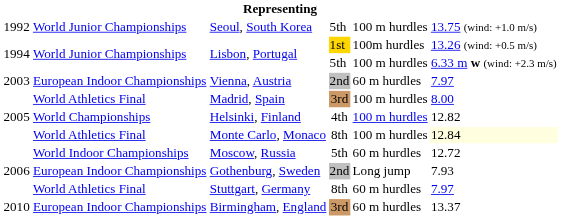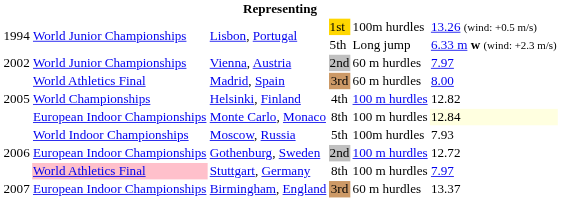 <table>
 <tr>
 <th colspan="6">Representing </th>
-</tr>
-<tr>
-<td>1992</td>
-<td><a href='#'>World Junior Championships</a></td>
-<td><a href='#'>Seoul</a>, <a href='#'>South Korea</a></td>
-<td>5th</td>
-<td>100 m hurdles</td>
-<td><a href='#'>13.75</a> <small>(wind: +1.0 m/s)</small></td>
 </tr>
 <tr>
 <td rowspan=2>1994</td>
 <td rowspan=2><a href='#'>World Junior Championships</a></td>
 <td rowspan=2><a href='#'>Lisbon</a>, <a href='#'>Portugal</a></td>
 <td bgcolor=gold>1st</td>
 <td>100m hurdles</td>
 <td><a href='#'>13.26</a> <small>(wind: +0.5 m/s)</small></td>
 </tr>
 <tr>
 <td>5th</td>
-<td>100 m hurdles</td>
+<td>Long jump</td>
 <td><a href='#'>6.33 m</a> <strong>w</strong>  <small>(wind: +2.3 m/s)</small></td>
 </tr>
 <tr>
-<td>2003</td>
-<td><a href='#'>European Indoor Championships</a></td>
+<td>2002</td>
+<td><a href='#'>World Junior Championships</a></td>
 <td><a href='#'>Vienna</a>, <a href='#'>Austria</a></td>
 <td bgcolor="silver">2nd</td>
 <td>60 m hurdles</td>
 <td><a href='#'>7.97</a></td>
 </tr>
 <tr>
 <td rowspan=3>2005</td>
 <td><a href='#'>World Athletics Final</a></td>
 <td><a href='#'>Madrid</a>, <a href='#'>Spain</a></td>
 <td bgcolor="cc9966" align="center">3rd</td>
-<td>100 m hurdles</td>
+<td>60 m hurdles</td>
 <td><a href='#'>8.00</a></td>
 </tr>
 <tr>
 <td><a href='#'>World Championships</a></td>
 <td><a href='#'>Helsinki</a>, <a href='#'>Finland</a></td>
 <td align="center">4th</td>
 <td><a href='#'>100 m hurdles</a></td>
 <td>12.82</td>
 </tr>
 <tr>
-<td><a href='#'>World Athletics Final</a></td>
+<td><a href='#'>European Indoor Championships</a></td>
 <td><a href='#'>Monte Carlo</a>, <a href='#'>Monaco</a></td>
 <td align="center">8th</td>
 <td>100 m hurdles</td>
 <td style="background: lightyellow;">12.84</td>
 </tr>
 <tr>
 <td rowspan=3>2006</td>
 <td><a href='#'>World Indoor Championships</a></td>
 <td><a href='#'>Moscow</a>, <a href='#'>Russia</a></td>
 <td align="center">5th</td>
-<td>60 m hurdles</td>
-<td>12.72</td>
+<td>100m hurdles</td>
+<td>7.93</td>
 </tr>
 <tr>
 <td><a href='#'>European Indoor Championships</a></td>
 <td><a href='#'>Gothenburg</a>, <a href='#'>Sweden</a></td>
 <td bgcolor="silver" align="center">2nd</td>
-<td>Long jump</td>
-<td>7.93</td>
+<td><a href='#'>100 m hurdles</a></td>
+<td>12.72</td>
 </tr>
 <tr>
-<td><a href='#'>World Athletics Final</a></td>
+<td style="background: pink;"><a href='#'>World Athletics Final</a></td>
 <td><a href='#'>Stuttgart</a>, <a href='#'>Germany</a></td>
 <td align="center">8th</td>
-<td>60 m hurdles</td>
+<td>100 m hurdles</td>
 <td><a href='#'>7.97</a></td>
 </tr>
 <tr>
-<td>2010</td>
+<td>2007</td>
 <td><a href='#'>European Indoor Championships</a></td>
 <td><a href='#'>Birmingham</a>, <a href='#'>England</a></td>
 <td bgcolor="cc9966" align="center">3rd</td>
 <td>60 m hurdles</td>
 <td>13.37</td>
 </tr>
 </table>
